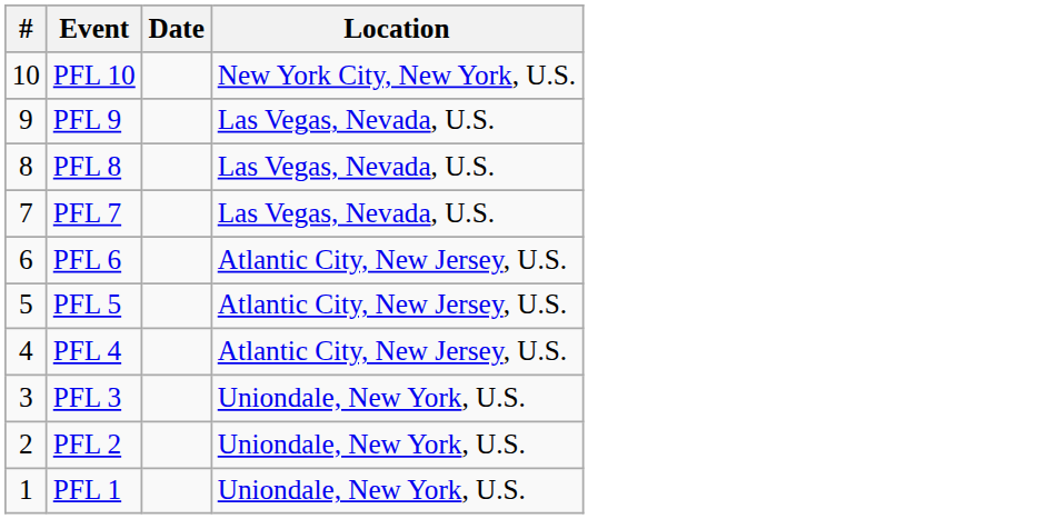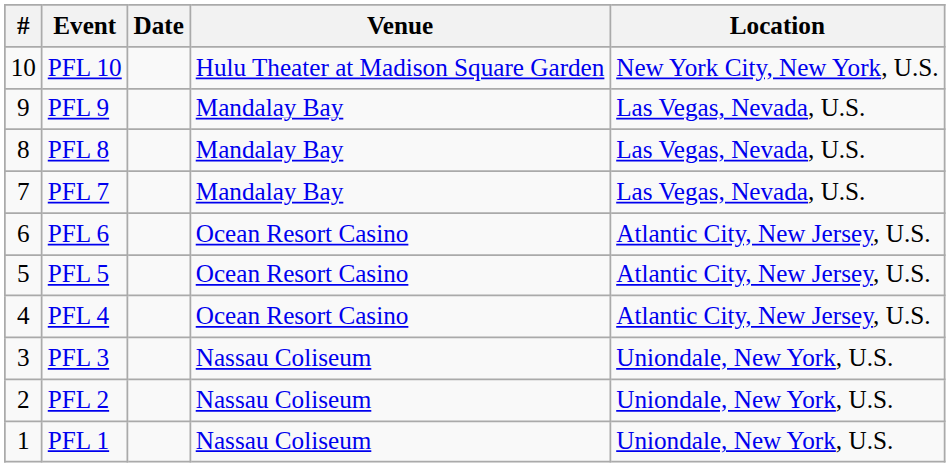 <table class="sortable wikitable succession-box" style="font-size:90%;">
 <tr>
 <th scope="col">#</th>
 <th scope="col">Event</th>
 <th scope="col">Date</th>
+<th scope="col">Venue</th>
 <th scope="col">Location</th>
 </tr>
 <tr>
 <td align=center>10</td>
 <td><a href='#'>PFL 10</a></td>
 <td></td>
+<td><a href='#'>Hulu Theater at Madison Square Garden</a></td>
 <td><a href='#'>New York City, New York</a>, U.S.</td>
 </tr>
 <tr>
 <td align=center>9</td>
 <td><a href='#'>PFL 9</a></td>
 <td></td>
+<td><a href='#'>Mandalay Bay</a></td>
 <td><a href='#'>Las Vegas, Nevada</a>, U.S.</td>
 </tr>
 <tr>
 <td align=center>8</td>
 <td><a href='#'>PFL 8</a></td>
 <td></td>
+<td><a href='#'>Mandalay Bay</a></td>
 <td><a href='#'>Las Vegas, Nevada</a>, U.S.</td>
 </tr>
 <tr>
 <td align=center>7</td>
 <td><a href='#'>PFL 7</a></td>
 <td></td>
+<td><a href='#'>Mandalay Bay</a></td>
 <td><a href='#'>Las Vegas, Nevada</a>, U.S.</td>
 </tr>
 <tr>
 <td align=center>6</td>
 <td><a href='#'>PFL 6</a></td>
 <td></td>
+<td><a href='#'>Ocean Resort Casino</a></td>
 <td><a href='#'>Atlantic City, New Jersey</a>, U.S.</td>
 </tr>
 <tr>
 <td align=center>5</td>
 <td><a href='#'>PFL 5</a></td>
 <td></td>
+<td><a href='#'>Ocean Resort Casino</a></td>
 <td><a href='#'>Atlantic City, New Jersey</a>, U.S.</td>
 </tr>
 <tr>
 <td align=center>4</td>
 <td><a href='#'>PFL 4</a></td>
 <td></td>
+<td><a href='#'>Ocean Resort Casino</a></td>
 <td><a href='#'>Atlantic City, New Jersey</a>, U.S.</td>
 </tr>
 <tr>
 <td align=center>3</td>
 <td><a href='#'>PFL 3</a></td>
 <td></td>
+<td><a href='#'>Nassau Coliseum</a></td>
 <td><a href='#'>Uniondale, New York</a>, U.S.</td>
 </tr>
 <tr>
 <td align=center>2</td>
 <td><a href='#'>PFL 2</a></td>
 <td></td>
+<td><a href='#'>Nassau Coliseum</a></td>
 <td><a href='#'>Uniondale, New York</a>, U.S.</td>
 </tr>
 <tr>
 <td align=center>1</td>
 <td><a href='#'>PFL 1</a></td>
 <td></td>
+<td><a href='#'>Nassau Coliseum</a></td>
 <td><a href='#'>Uniondale, New York</a>, U.S.</td>
 </tr>
 </table>
